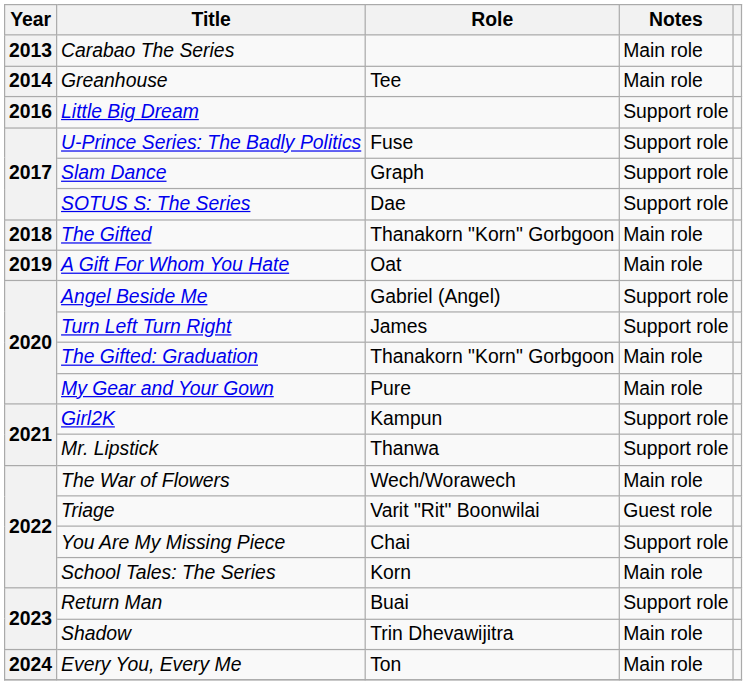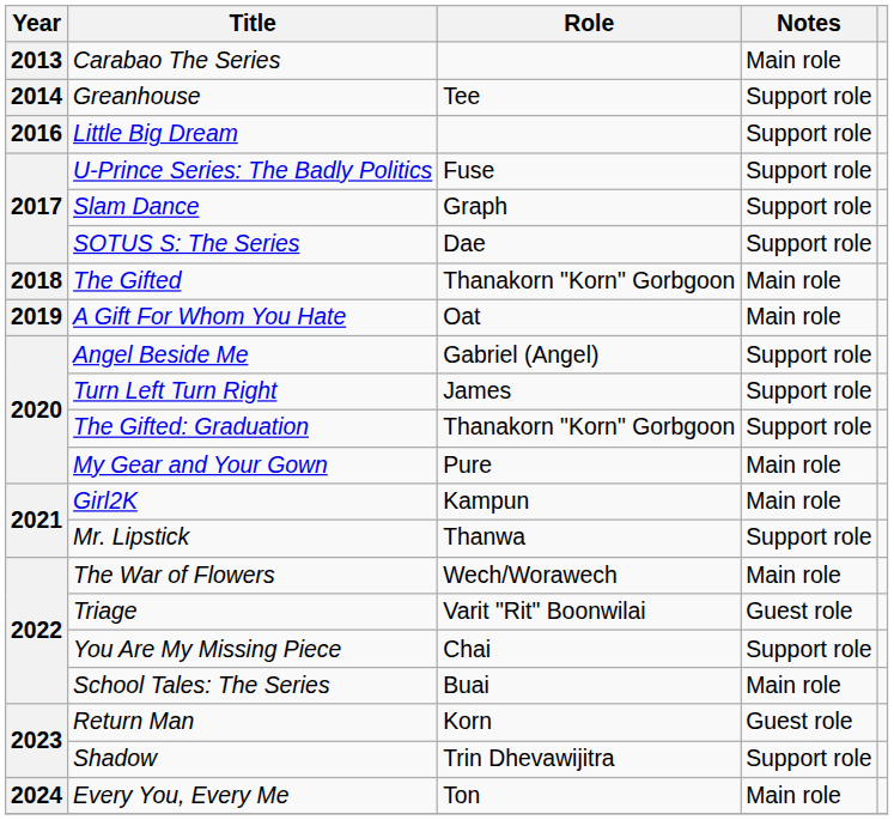 <table class="wikitable sortable">
 <tr>
 <th scope="col">Year</th>
 <th scope="col">Title</th>
 <th scope="col">Role</th>
 <th scope="col" class="unsortable">Notes</th>
 <th scope="col" class="unsortable"></th>
 </tr>
 <tr>
 <th scope="row">2013</th>
 <td><em>Carabao The Series</em></td>
 <td></td>
 <td>Main role</td>
 <td style="text-align: center;"></td>
 </tr>
 <tr>
 <th scope="row">2014</th>
 <td><em>Greanhouse</em></td>
 <td>Tee</td>
-<td>Main role</td>
+<td>Support role</td>
 <td style="text-align: center;"></td>
 </tr>
 <tr>
 <th scope="row">2016</th>
 <td><em><a href='#'>Little Big Dream</a></em></td>
 <td></td>
 <td>Support role</td>
 <td style="text-align: center;"></td>
 </tr>
 <tr>
 <th scope="row" rowspan="3">2017</th>
 <td><em><a href='#'>U-Prince Series: The Badly Politics</a></em></td>
 <td>Fuse</td>
 <td>Support role</td>
 <td style="text-align: center;"></td>
 </tr>
 <tr>
 <td><em><a href='#'>Slam Dance</a></em></td>
 <td>Graph</td>
 <td>Support role</td>
 <td style="text-align: center;"></td>
 </tr>
 <tr>
 <td><em><a href='#'>SOTUS S: The Series</a></em></td>
 <td>Dae</td>
 <td>Support role</td>
 <td style="text-align: center;"></td>
 </tr>
 <tr>
 <th scope="row">2018</th>
 <td><em><a href='#'>The Gifted</a></em></td>
 <td>Thanakorn "Korn" Gorbgoon</td>
 <td>Main role</td>
 <td style="text-align: center;"></td>
 </tr>
 <tr>
 <th scope="row">2019</th>
 <td><em><a href='#'>A Gift For Whom You Hate</a></em></td>
 <td>Oat</td>
 <td>Main role</td>
 <td style="text-align: center;"></td>
 </tr>
 <tr>
 <th scope="row" rowspan="4">2020</th>
 <td><em><a href='#'>Angel Beside Me</a></em></td>
 <td>Gabriel (Angel)</td>
 <td>Support role</td>
 <td style="text-align: center;"></td>
 </tr>
 <tr>
 <td><em><a href='#'>Turn Left Turn Right</a></em></td>
 <td>James</td>
 <td>Support role</td>
 <td style="text-align: center;"></td>
 </tr>
 <tr>
 <td><em><a href='#'>The Gifted: Graduation</a></em></td>
 <td>Thanakorn "Korn" Gorbgoon</td>
-<td>Main role</td>
+<td>Support role</td>
 <td style="text-align: center;"></td>
 </tr>
 <tr>
 <td><em><a href='#'>My Gear and Your Gown</a></em></td>
 <td>Pure</td>
 <td>Main role</td>
 <td style="text-align: center;"></td>
 </tr>
 <tr>
 <th scope="row" rowspan="2">2021</th>
 <td><em><a href='#'>Girl2K</a></em></td>
 <td>Kampun</td>
-<td>Support role</td>
+<td>Main role</td>
 <td style="text-align: center;"></td>
 </tr>
 <tr>
 <td><em>Mr. Lipstick</em></td>
 <td>Thanwa</td>
 <td>Support role</td>
 <td style="text-align: center;"></td>
 </tr>
 <tr>
 <th scope="row" rowspan="4">2022</th>
 <td><em>The War of Flowers</em></td>
 <td>Wech/Worawech</td>
 <td>Main role</td>
 <td style="text-align: center;"></td>
 </tr>
 <tr>
 <td><em>Triage</em></td>
 <td>Varit "Rit" Boonwilai</td>
 <td>Guest role</td>
 <td></td>
 </tr>
 <tr>
 <td><em>You Are My Missing Piece</em></td>
 <td>Chai</td>
 <td>Support role</td>
 <td></td>
 </tr>
 <tr>
 <td><em>School Tales: The Series</em></td>
-<td>Korn</td>
+<td>Buai</td>
 <td>Main role</td>
 <td></td>
 </tr>
 <tr>
 <th scope="row" rowspan="2">2023</th>
 <td><em>Return Man</em></td>
-<td>Buai</td>
-<td>Support role</td>
+<td>Korn</td>
+<td>Guest role</td>
 <td></td>
 </tr>
 <tr>
 <td><em>Shadow</em></td>
 <td>Trin Dhevawijitra</td>
-<td>Main role</td>
+<td>Support role</td>
 <td></td>
 </tr>
 <tr>
 <th>2024</th>
 <td><em>Every You, Every Me</em></td>
 <td>Ton</td>
 <td>Main role</td>
 <td></td>
 </tr>
 <tr>
 </tr>
 </table>
